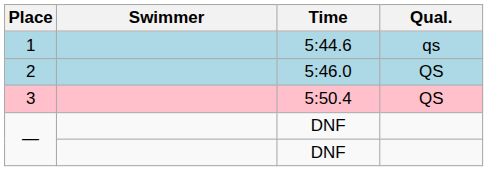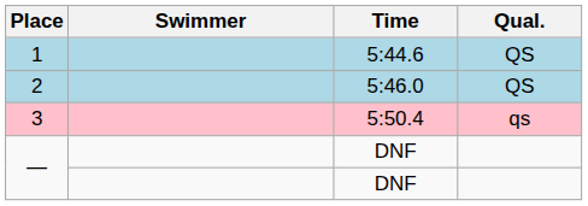 <table class=wikitable style="text-align:center">
 <tr>
 <th>Place</th>
 <th width=200>Swimmer</th>
 <th width=90>Time</th>
 <th width=90>Qual.</th>
 </tr>
 <tr bgcolor=lightblue>
 <td>1</td>
 <td align=left></td>
 <td>5:44.6</td>
-<td>qs</td>
+<td>QS</td>
 </tr>
 <tr bgcolor=lightblue>
 <td>2</td>
 <td align=left></td>
 <td>5:46.0</td>
 <td>QS</td>
 </tr>
 <tr bgcolor=pink>
 <td>3</td>
 <td align=left></td>
 <td>5:50.4</td>
-<td>QS</td>
+<td>qs</td>
 </tr>
 <tr>
 <td rowspan=2>—</td>
 <td align=left></td>
 <td>DNF</td>
 <td></td>
 </tr>
 <tr>
 <td align=left></td>
 <td>DNF</td>
 <td></td>
 </tr>
 </table>
